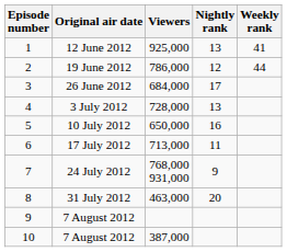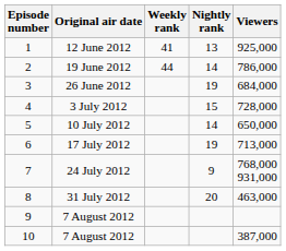 <table class="wikitable" style="text-align:center;">
 <tr>
 <th>Episode<br>number</th>
 <th>Original air date</th>
+<th>Weekly<br>rank</th>
+<th>Nightly<br>rank</th>
 <th>Viewers</th>
-<th>Nightly<br>rank</th>
-<th>Weekly<br>rank</th>
 </tr>
 <tr>
 <td>1</td>
 <td>12 June 2012</td>
+<td>41</td>
+<td>13</td>
 <td>925,000</td>
-<td>13</td>
-<td>41</td>
 </tr>
 <tr>
 <td>2</td>
 <td>19 June 2012</td>
+<td>44</td>
+<td>14</td>
 <td>786,000</td>
-<td>12</td>
-<td>44</td>
 </tr>
 <tr>
 <td>3</td>
 <td>26 June 2012</td>
+<td></td>
+<td>19</td>
 <td>684,000</td>
-<td>17</td>
-<td></td>
 </tr>
 <tr>
 <td>4</td>
 <td>3 July 2012</td>
+<td></td>
+<td>15</td>
 <td>728,000</td>
-<td>13</td>
-<td></td>
 </tr>
 <tr>
 <td>5</td>
 <td>10 July 2012</td>
+<td></td>
+<td>14</td>
 <td>650,000</td>
-<td>16</td>
-<td></td>
 </tr>
 <tr>
 <td>6</td>
 <td>17 July 2012</td>
+<td></td>
+<td>19</td>
 <td>713,000</td>
-<td>11</td>
-<td></td>
 </tr>
 <tr>
 <td>7</td>
 <td>24 July 2012</td>
+<td></td>
+<td>9</td>
 <td>768,000<br>931,000</td>
-<td>9</td>
-<td></td>
 </tr>
 <tr>
 <td>8</td>
 <td>31 July 2012</td>
+<td></td>
+<td>20</td>
 <td>463,000</td>
-<td>20</td>
-<td></td>
 </tr>
 <tr>
 <td>9</td>
 <td>7 August 2012</td>
 <td></td>
 <td></td>
 <td></td>
 </tr>
 <tr>
 <td>10</td>
 <td>7 August 2012</td>
-<td>387,000</td>
 <td></td>
 <td></td>
+<td>387,000</td>
 </tr>
 </table>
